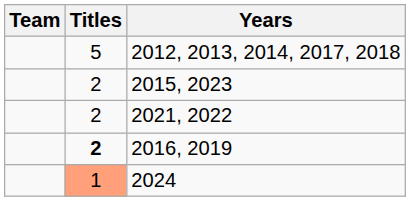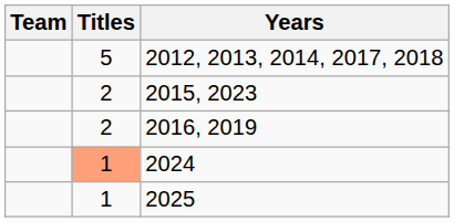 <table class="wikitable sortable" style="text-align:center">
 <tr>
 <th>Team</th>
 <th>Titles</th>
 <th>Years</th>
 </tr>
 <tr>
 <td style=><strong></strong></td>
 <td>5</td>
 <td align=left>2012, 2013, 2014, 2017, 2018</td>
 </tr>
 <tr>
 <td style=><strong></strong></td>
 <td>2</td>
 <td align=left>2015, 2023</td>
 </tr>
 <tr>
 <td style=><strong></strong></td>
 <td>2</td>
-<td align=left>2021, 2022</td>
-</tr>
-<tr>
-<td style=><strong></strong></td>
-<td><strong>2</strong></td>
 <td align=left>2016, 2019</td>
 </tr>
 <tr>
 <td style=><strong></strong></td>
 <td style="background: lightsalmon;">1</td>
 <td align=left>2024</td>
 </tr>
+<tr>
+<td style=><strong></strong></td>
+<td>1</td>
+<td align=left>2025</td>
+</tr>
 </table>
